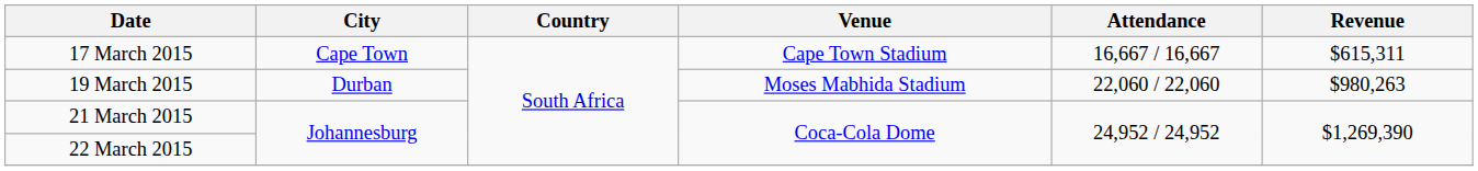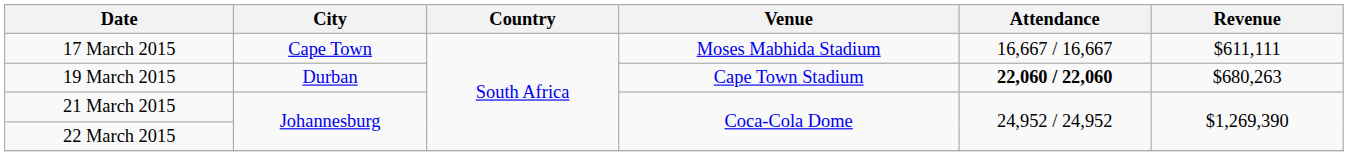 <table class="wikitable" style="text-align:center;">
 <tr>
 <th scope="col" style="width:12em;">Date</th>
 <th scope="col" style="width:10em;">City</th>
 <th scope="col" style="width:10em;">Country</th>
 <th scope="col" style="width:18em;">Venue</th>
 <th scope="col" style="width:10em;">Attendance</th>
 <th scope="col" style="width:10em;">Revenue</th>
 </tr>
 <tr>
 <td>17 March 2015</td>
 <td><a href='#'>Cape Town</a></td>
 <td rowspan="4"><a href='#'>South Africa</a></td>
-<td><a href='#'>Cape Town Stadium</a></td>
+<td><a href='#'>Moses Mabhida Stadium</a></td>
 <td>16,667 / 16,667</td>
-<td>$615,311</td>
+<td>$611,111</td>
 </tr>
 <tr>
 <td>19 March 2015</td>
 <td><a href='#'>Durban</a></td>
-<td><a href='#'>Moses Mabhida Stadium</a></td>
-<td>22,060 / 22,060</td>
-<td>$980,263</td>
+<td><a href='#'>Cape Town Stadium</a></td>
+<td><strong>22,060 / 22,060</strong></td>
+<td>$680,263</td>
 </tr>
 <tr>
 <td>21 March 2015</td>
 <td rowspan="2"><a href='#'>Johannesburg</a></td>
 <td rowspan="2"><a href='#'>Coca-Cola Dome</a></td>
 <td rowspan="2">24,952 / 24,952</td>
 <td rowspan="2">$1,269,390</td>
 </tr>
 <tr>
 <td>22 March 2015</td>
 </tr>
 <tr>
 </tr>
 </table>
